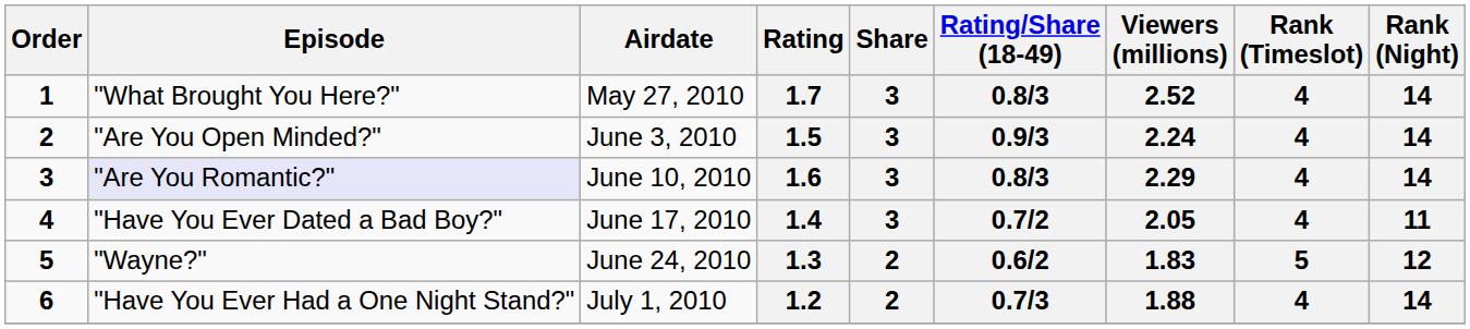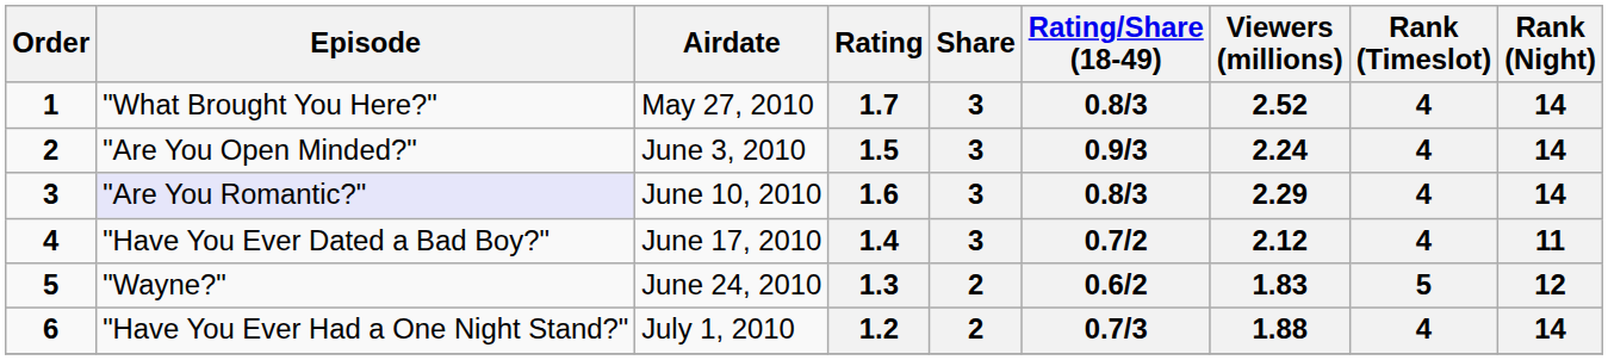 <table class="wikitable sortable">
 <tr>
 <th>Order</th>
 <th>Episode</th>
 <th>Airdate</th>
 <th>Rating</th>
 <th>Share</th>
 <th><a href='#'>Rating/Share</a><br>(18-49)</th>
 <th>Viewers<br>(millions)</th>
 <th>Rank<br>(Timeslot)</th>
 <th>Rank<br>(Night)</th>
 </tr>
 <tr>
 <td style="text-align:center"><strong>1</strong></td>
 <td>"What Brought You Here?"</td>
 <td>May 27, 2010</td>
 <th>1.7</th>
 <th>3</th>
 <th>0.8/3</th>
 <th>2.52</th>
 <th>4</th>
 <th>14</th>
 </tr>
 <tr>
 <td style="text-align:center"><strong>2</strong></td>
 <td>"Are You Open Minded?"</td>
 <td>June 3, 2010</td>
 <th>1.5</th>
 <th>3</th>
 <th>0.9/3</th>
 <th>2.24</th>
 <th>4</th>
 <th>14</th>
 </tr>
 <tr>
 <td style="text-align:center"><strong>3</strong></td>
 <td style="background: lavender;">"Are You Romantic?"</td>
 <td>June 10, 2010</td>
 <th>1.6</th>
 <th>3</th>
 <th>0.8/3</th>
 <th>2.29</th>
 <th>4</th>
 <th>14</th>
 </tr>
 <tr>
 <td style="text-align:center"><strong>4</strong></td>
 <td>"Have You Ever Dated a Bad Boy?"</td>
 <td>June 17, 2010</td>
 <th>1.4</th>
 <th>3</th>
 <th>0.7/2</th>
-<th>2.05</th>
+<th>2.12</th>
 <th>4</th>
 <th>11</th>
 </tr>
 <tr>
 <td style="text-align:center"><strong>5</strong></td>
 <td>"Wayne?"</td>
 <td>June 24, 2010</td>
 <th>1.3</th>
 <th>2</th>
 <th>0.6/2</th>
 <th>1.83</th>
 <th>5</th>
 <th>12</th>
 </tr>
 <tr>
 <td style="text-align:center"><strong>6</strong></td>
 <td>"Have You Ever Had a One Night Stand?"</td>
 <td>July 1, 2010</td>
 <th>1.2</th>
 <th>2</th>
 <th>0.7/3</th>
 <th>1.88</th>
 <th>4</th>
 <th>14</th>
 </tr>
 <tr>
 </tr>
 </table>
